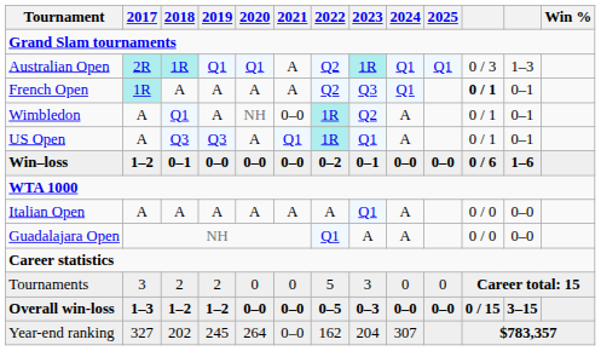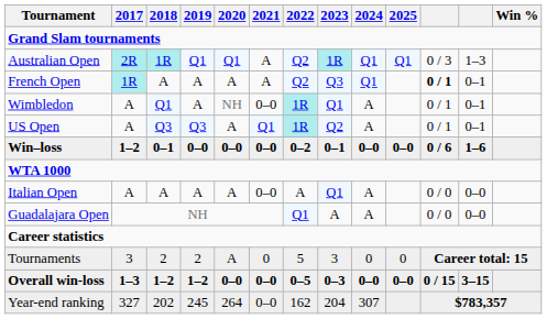 <table class="wikitable" style="text-align:center;">
 <tr>
 <th>Tournament</th>
 <th><a href='#'>2017</a></th>
 <th><a href='#'>2018</a></th>
 <th><a href='#'>2019</a></th>
 <th><a href='#'>2020</a></th>
 <th><a href='#'>2021</a></th>
 <th><a href='#'>2022</a></th>
 <th><a href='#'>2023</a></th>
 <th><a href='#'>2024</a></th>
 <th><a href='#'>2025</a></th>
 <th></th>
 <th></th>
 <th>Win %</th>
 </tr>
 <tr>
 <td colspan="13" align="left"><strong><a href='#'>Grand Slam tournaments</a></strong></td>
 </tr>
 <tr>
 <td align="left"><a href='#'>Australian Open</a></td>
 <td bgcolor="afeeee"><a href='#'>2R</a></td>
 <td bgcolor="afeeee"><a href='#'>1R</a></td>
 <td bgcolor="f0f8ff"><a href='#'>Q1</a></td>
 <td bgcolor="f0f8ff"><a href='#'>Q1</a></td>
 <td>A</td>
 <td bgcolor="f0f8ff"><a href='#'>Q2</a></td>
 <td bgcolor=afeeee><a href='#'>1R</a></td>
 <td bgcolor="#f0f8ff"><a href='#'>Q1</a></td>
 <td bgcolor="#f0f8ff"><a href='#'>Q1</a></td>
 <td>0 / 3</td>
 <td>1–3</td>
 <td></td>
 </tr>
 <tr>
 <td align="left"><a href='#'>French Open</a></td>
 <td bgcolor="afeeee"><a href='#'>1R</a></td>
 <td>A</td>
 <td>A</td>
 <td>A</td>
 <td>A</td>
 <td bgcolor="#f0f8ff"><a href='#'>Q2</a></td>
 <td bgcolor="#f0f8ff"><a href='#'>Q3</a></td>
 <td bgcolor="#f0f8ff"><a href='#'>Q1</a></td>
 <td></td>
 <td><strong>0 / 1</strong></td>
 <td>0–1</td>
 <td></td>
 </tr>
 <tr>
 <td align="left"><a href='#'>Wimbledon</a></td>
 <td>A</td>
 <td bgcolor=f0f8ff><a href='#'>Q1</a></td>
 <td>A</td>
 <td style="color:#767676;">NH</td>
 <td>0–0</td>
 <td bgcolor="afeeee"><a href='#'>1R</a></td>
-<td bgcolor=f0f8ff><a href='#'>Q2</a></td>
+<td bgcolor=f0f8ff><a href='#'>Q1</a></td>
 <td>A</td>
 <td></td>
 <td>0 / 1</td>
 <td>0–1</td>
 <td></td>
 </tr>
 <tr>
 <td align="left"><a href='#'>US Open</a></td>
 <td>A</td>
 <td bgcolor=f0f8ff><a href='#'>Q3</a></td>
 <td bgcolor=f0f8ff><a href='#'>Q3</a></td>
 <td>A</td>
 <td bgcolor=f0f8ff><a href='#'>Q1</a></td>
 <td bgcolor=afeeee><a href='#'>1R</a></td>
-<td bgcolor=f0f8ff><a href='#'>Q1</a></td>
+<td bgcolor=f0f8ff><a href='#'>Q2</a></td>
 <td>A</td>
 <td></td>
 <td>0 / 1</td>
 <td>0–1</td>
 <td></td>
 </tr>
 <tr style="background:#efefef; font-weight:bold;">
 <td style="text-align:left">Win–loss</td>
 <td>1–2</td>
 <td>0–1</td>
 <td>0–0</td>
 <td>0–0</td>
 <td>0–0</td>
 <td>0–2</td>
 <td>0–1</td>
 <td>0–0</td>
 <td>0–0</td>
 <td>0 / 6</td>
 <td>1–6</td>
 <td></td>
 </tr>
 <tr>
 <td colspan="13" align="left"><strong><a href='#'>WTA 1000</a></strong></td>
 </tr>
 <tr>
 <td align=left><a href='#'>Italian Open</a></td>
 <td>A</td>
 <td>A</td>
 <td>A</td>
 <td>A</td>
-<td>A</td>
+<td>0–0</td>
 <td>A</td>
 <td bgcolor=f0f8ff><a href='#'>Q1</a></td>
 <td>A</td>
 <td></td>
 <td>0 / 0</td>
 <td>0–0</td>
 <td></td>
 </tr>
 <tr>
 <td align=left><a href='#'>Guadalajara Open</a></td>
 <td colspan="5" style=color:#767676>NH</td>
 <td bgcolor=f0f8ff><a href='#'>Q1</a></td>
 <td>A</td>
 <td>A</td>
 <td></td>
 <td>0 / 0</td>
 <td>0–0</td>
 <td></td>
 </tr>
 <tr>
 <td colspan="13" align="left"><strong>Career statistics</strong></td>
 </tr>
 <tr bgcolor="efefef">
 <td align="left">Tournaments</td>
 <td>3</td>
 <td>2</td>
 <td>2</td>
-<td>0</td>
+<td>A</td>
 <td>0</td>
 <td>5</td>
 <td>3</td>
 <td>0</td>
 <td>0</td>
 <td colspan="3"><strong>Career total: 15</strong></td>
 </tr>
 <tr style="background:#efefef; font-weight:bold;">
 <td align="left">Overall win-loss</td>
 <td>1–3</td>
 <td>1–2</td>
 <td>1–2</td>
 <td>0–0</td>
 <td>0–0</td>
 <td>0–5</td>
 <td>0–3</td>
 <td>0–0</td>
 <td>0–0</td>
 <td>0 / 15</td>
 <td>3–15</td>
 <td></td>
 </tr>
 <tr bgcolor="efefef">
 <td align="left">Year-end ranking</td>
 <td>327</td>
 <td>202</td>
 <td>245</td>
 <td>264</td>
 <td>0–0</td>
 <td>162</td>
 <td>204</td>
 <td>307</td>
 <td></td>
 <td colspan="3"><strong>$783,357</strong></td>
 </tr>
 </table>
